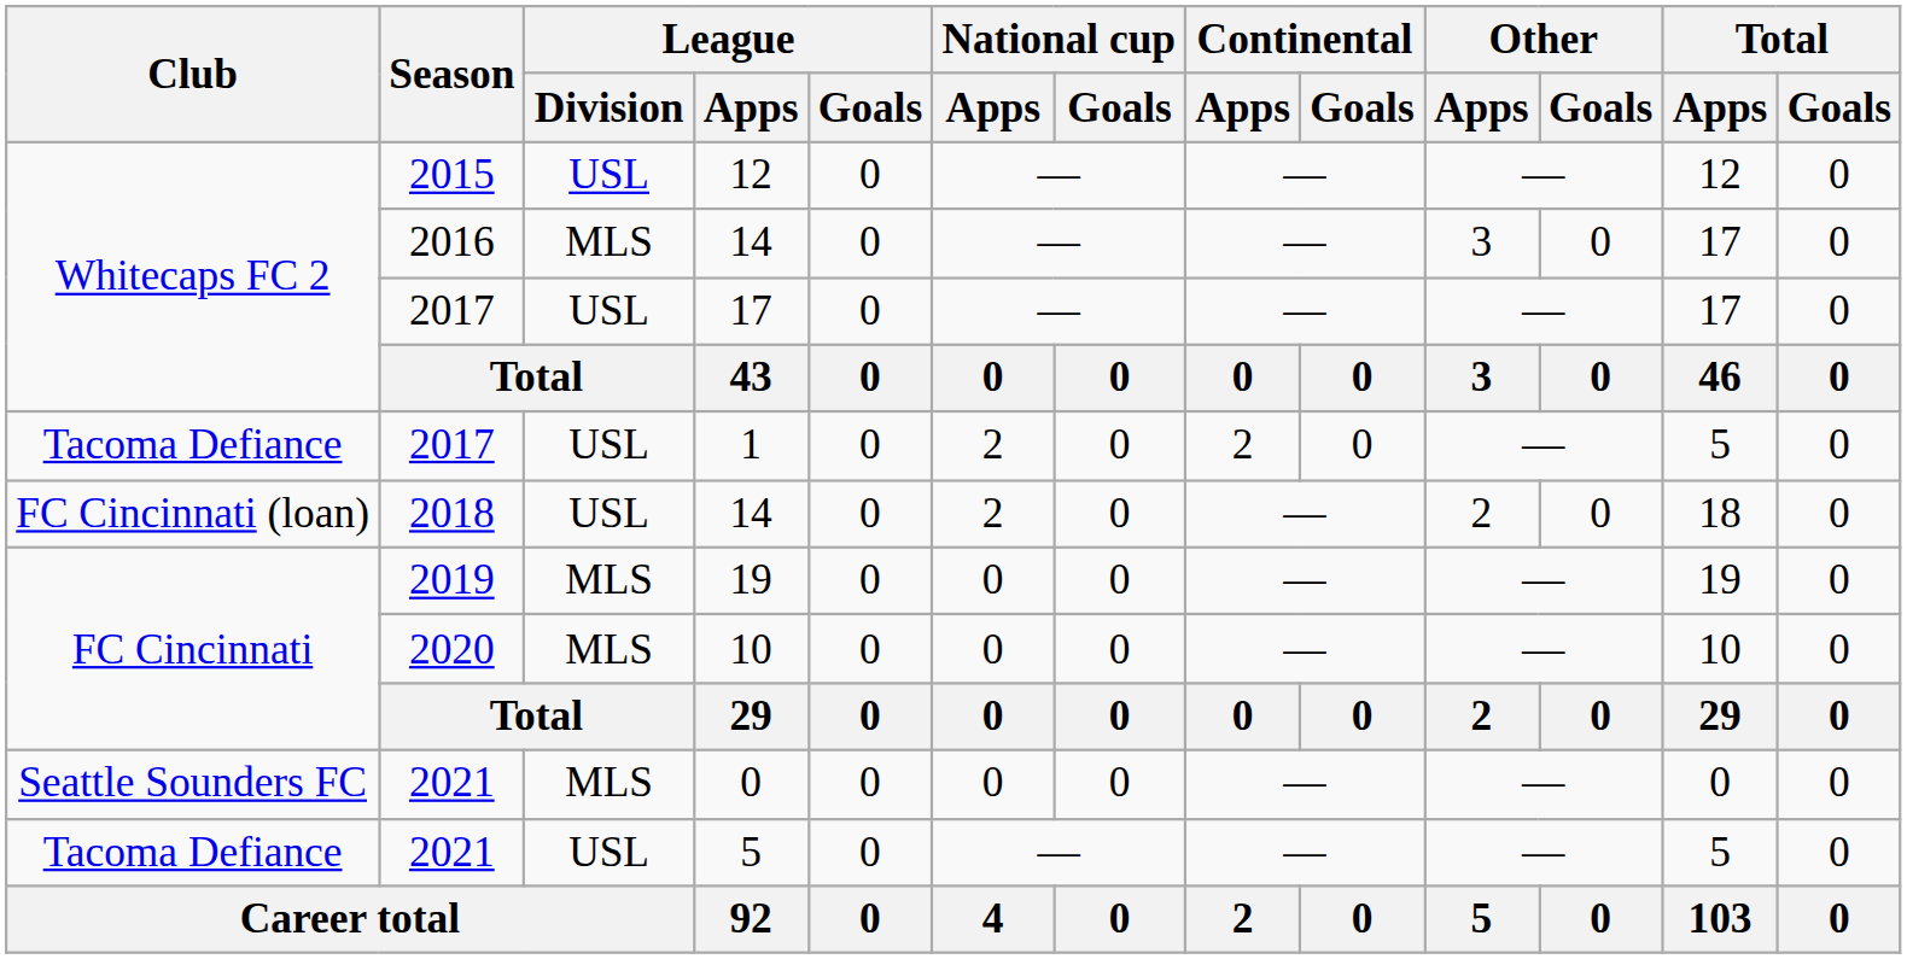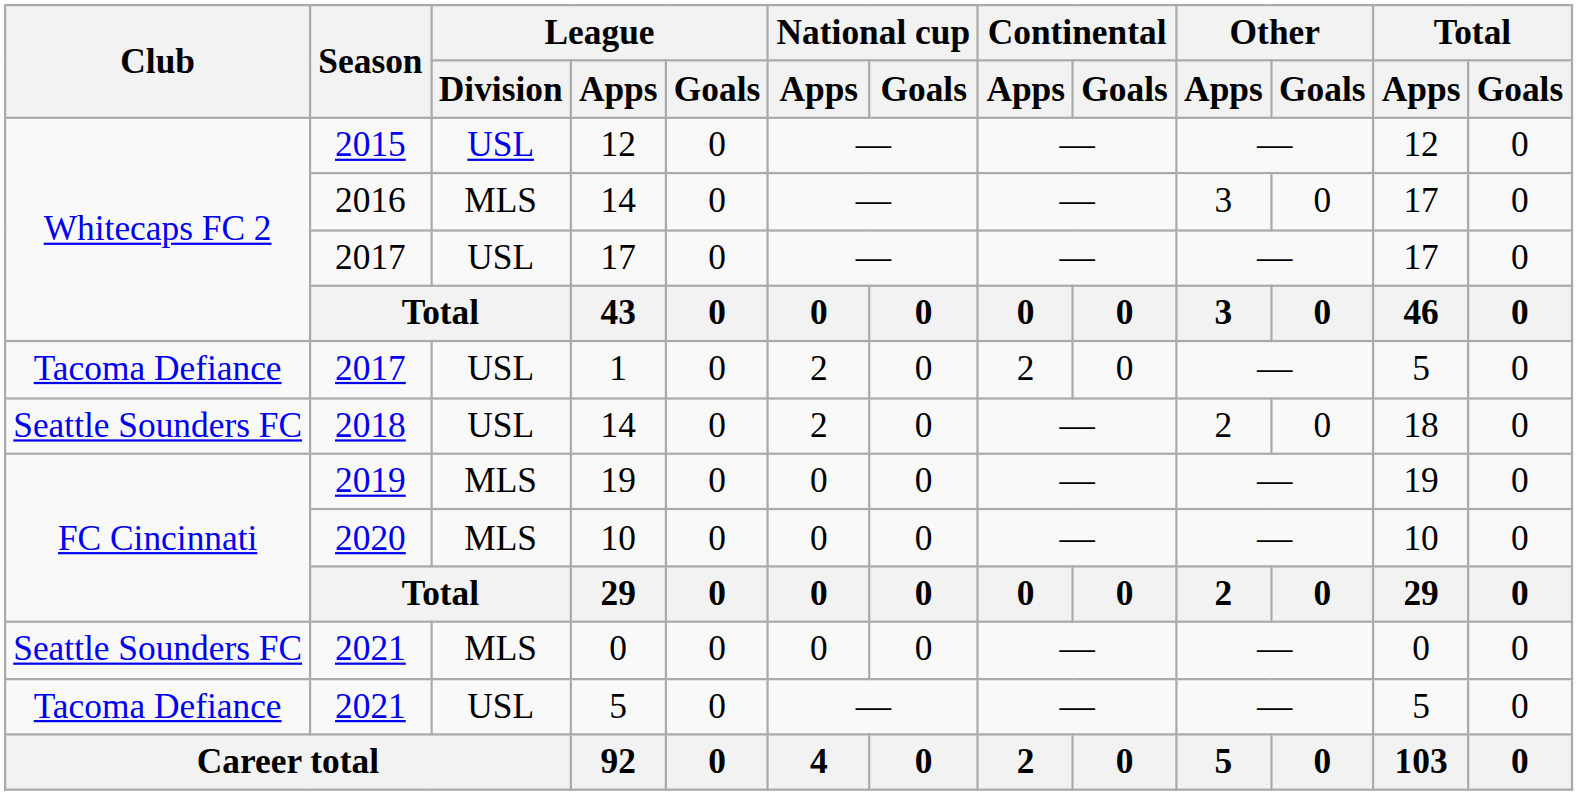 <table class="wikitable" style="text-align:center">
 <tr>
 <th rowspan="2">Club</th>
 <th rowspan="2">Season</th>
 <th colspan="3">League</th>
 <th colspan="2">National cup</th>
 <th colspan="2">Continental</th>
 <th colspan="2">Other</th>
 <th colspan="2">Total</th>
 </tr>
 <tr>
 <th>Division</th>
 <th>Apps</th>
 <th>Goals</th>
 <th>Apps</th>
 <th>Goals</th>
 <th>Apps</th>
 <th>Goals</th>
 <th>Apps</th>
 <th>Goals</th>
 <th>Apps</th>
 <th>Goals</th>
 </tr>
 <tr>
 <td rowspan="4"><a href='#'>Whitecaps FC 2</a></td>
 <td><a href='#'>2015</a></td>
 <td><a href='#'>USL</a></td>
 <td>12</td>
 <td>0</td>
 <td colspan="2">—</td>
 <td colspan="2">—</td>
 <td colspan="2">—</td>
 <td>12</td>
 <td>0</td>
 </tr>
 <tr>
 <td>2016</td>
 <td>MLS</td>
 <td>14</td>
 <td>0</td>
 <td colspan="2">—</td>
 <td colspan="2">—</td>
 <td>3</td>
 <td>0</td>
 <td>17</td>
 <td>0</td>
 </tr>
 <tr>
 <td>2017</td>
 <td>USL</td>
 <td>17</td>
 <td>0</td>
 <td colspan="2">—</td>
 <td colspan="2">—</td>
 <td colspan="2">—</td>
 <td>17</td>
 <td>0</td>
 </tr>
 <tr>
 <th colspan="2">Total</th>
 <th>43</th>
 <th>0</th>
 <th>0</th>
 <th>0</th>
 <th>0</th>
 <th>0</th>
 <th>3</th>
 <th>0</th>
 <th>46</th>
 <th>0</th>
 </tr>
 <tr>
 <td><a href='#'>Tacoma Defiance</a></td>
 <td><a href='#'>2017</a></td>
 <td>USL</td>
 <td>1</td>
 <td>0</td>
 <td>2</td>
 <td>0</td>
 <td>2</td>
 <td>0</td>
 <td colspan="2">—</td>
 <td>5</td>
 <td>0</td>
 </tr>
 <tr>
-<td><a href='#'>FC Cincinnati</a> (loan)</td>
+<td><a href='#'>Seattle Sounders FC</a></td>
 <td><a href='#'>2018</a></td>
 <td>USL</td>
 <td>14</td>
 <td>0</td>
 <td>2</td>
 <td>0</td>
 <td colspan="2">—</td>
 <td>2</td>
 <td>0</td>
 <td>18</td>
 <td>0</td>
 </tr>
 <tr>
 <td rowspan="3"><a href='#'>FC Cincinnati</a></td>
 <td><a href='#'>2019</a></td>
 <td>MLS</td>
 <td>19</td>
 <td>0</td>
 <td>0</td>
 <td>0</td>
 <td colspan="2">—</td>
 <td colspan="2">—</td>
 <td>19</td>
 <td>0</td>
 </tr>
 <tr>
 <td><a href='#'>2020</a></td>
 <td>MLS</td>
 <td>10</td>
 <td>0</td>
 <td>0</td>
 <td>0</td>
 <td colspan="2">—</td>
 <td colspan="2">—</td>
 <td>10</td>
 <td>0</td>
 </tr>
 <tr>
 <th colspan="2">Total</th>
 <th>29</th>
 <th>0</th>
 <th>0</th>
 <th>0</th>
 <th>0</th>
 <th>0</th>
 <th>2</th>
 <th>0</th>
 <th>29</th>
 <th>0</th>
 </tr>
 <tr>
 <td><a href='#'>Seattle Sounders FC</a></td>
 <td><a href='#'>2021</a></td>
 <td>MLS</td>
 <td>0</td>
 <td>0</td>
 <td>0</td>
 <td>0</td>
 <td colspan="2">—</td>
 <td colspan="2">—</td>
 <td>0</td>
 <td>0</td>
 </tr>
 <tr>
 <td><a href='#'>Tacoma Defiance</a></td>
 <td><a href='#'>2021</a></td>
 <td>USL</td>
 <td>5</td>
 <td>0</td>
 <td colspan="2">—</td>
 <td colspan="2">—</td>
 <td colspan="2">—</td>
 <td>5</td>
 <td>0</td>
 </tr>
 <tr>
 <th colspan="3">Career total</th>
 <th>92</th>
 <th>0</th>
 <th>4</th>
 <th>0</th>
 <th>2</th>
 <th>0</th>
 <th>5</th>
 <th>0</th>
 <th>103</th>
 <th>0</th>
 </tr>
 </table>
